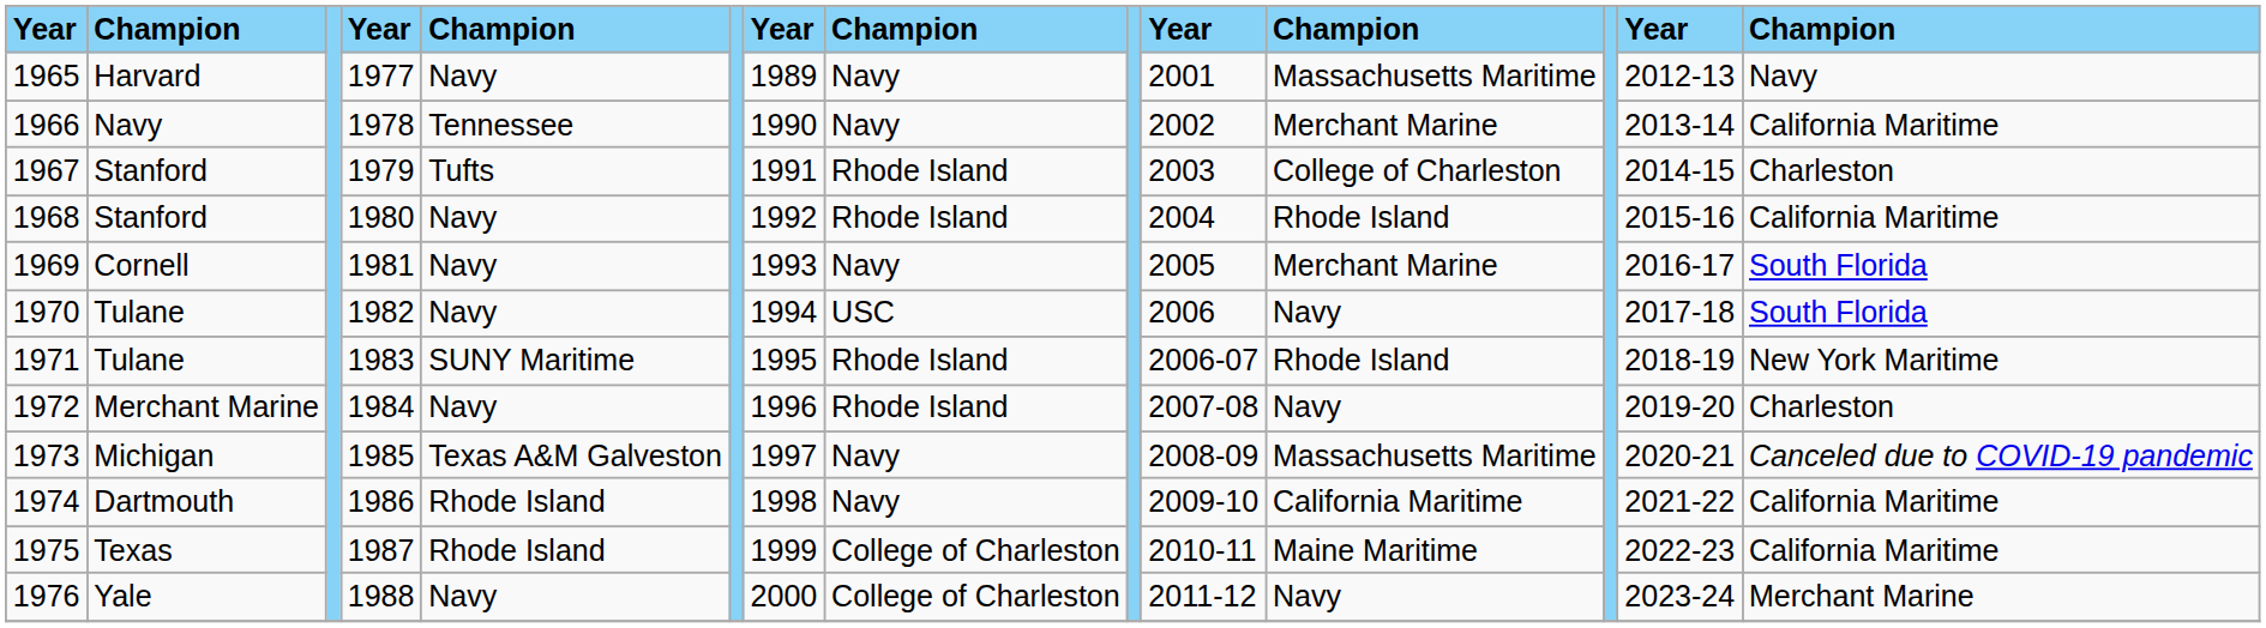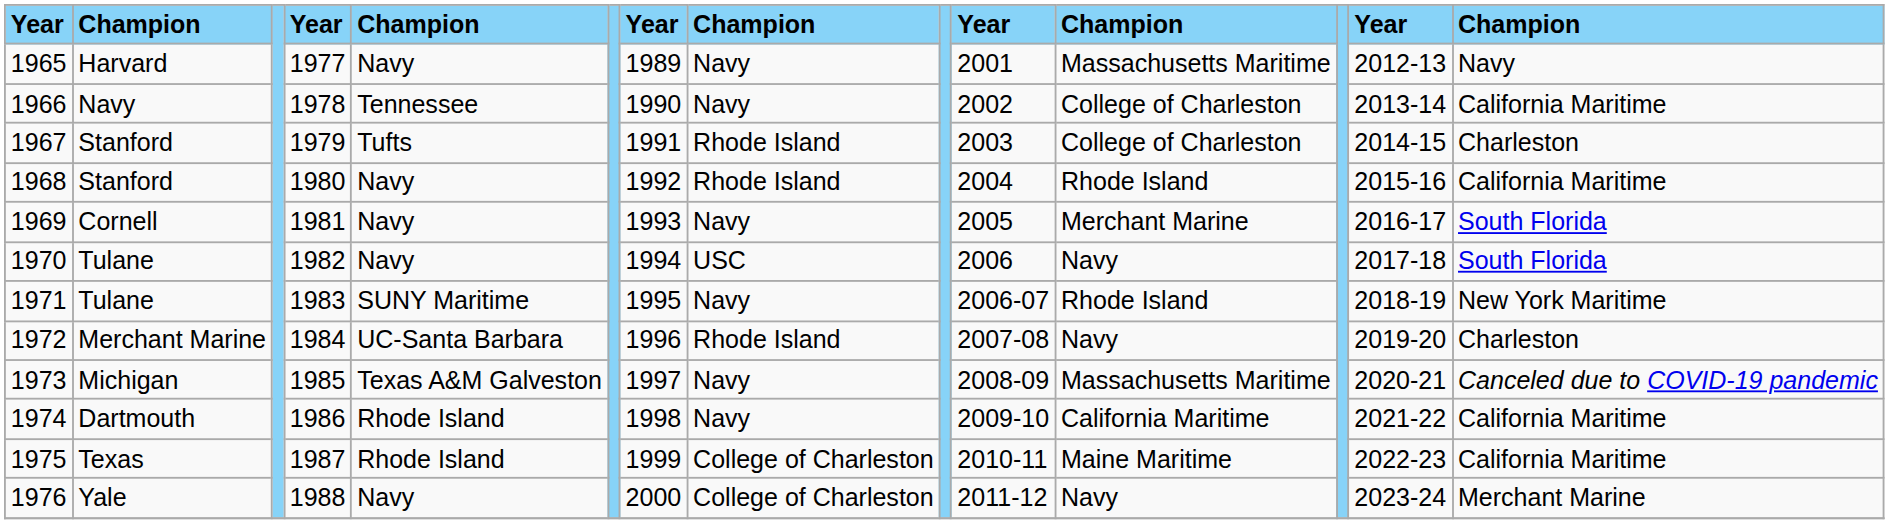 <table class="wikitable" style="font-size:85%;">
 <tr ! style="background-color: #87D3F8;">
 <td><strong>Year</strong></td>
 <td><strong>Champion</strong></td>
 <td rowspan=13></td>
 <td><strong>Year</strong></td>
 <td><strong>Champion</strong></td>
 <td rowspan=13></td>
 <td><strong>Year</strong></td>
 <td><strong>Champion</strong></td>
 <td rowspan=13></td>
 <td><strong>Year</strong></td>
 <td><strong>Champion</strong></td>
 <td rowspan=13></td>
 <td><strong>Year</strong></td>
 <td><strong>Champion</strong></td>
 </tr>
 <tr --->
 <td>1965</td>
 <td>Harvard</td>
 <td>1977</td>
 <td>Navy</td>
 <td>1989</td>
 <td>Navy</td>
 <td>2001</td>
 <td>Massachusetts Maritime</td>
 <td>2012-13</td>
 <td>Navy</td>
 </tr>
 <tr --->
 <td>1966</td>
 <td>Navy</td>
 <td>1978</td>
 <td>Tennessee</td>
 <td>1990</td>
 <td>Navy</td>
 <td>2002</td>
-<td>Merchant Marine</td>
+<td>College of Charleston</td>
 <td>2013-14</td>
 <td>California Maritime</td>
 </tr>
 <tr --->
 <td>1967</td>
 <td>Stanford</td>
 <td>1979</td>
 <td>Tufts</td>
 <td>1991</td>
 <td>Rhode Island</td>
 <td>2003</td>
 <td>College of Charleston</td>
 <td>2014-15</td>
 <td>Charleston</td>
 </tr>
 <tr --->
 <td>1968</td>
 <td>Stanford</td>
 <td>1980</td>
 <td>Navy</td>
 <td>1992</td>
 <td>Rhode Island</td>
 <td>2004</td>
 <td>Rhode Island</td>
 <td>2015-16</td>
 <td>California Maritime</td>
 </tr>
 <tr --->
 <td>1969</td>
 <td>Cornell</td>
 <td>1981</td>
 <td>Navy</td>
 <td>1993</td>
 <td>Navy</td>
 <td>2005</td>
 <td>Merchant Marine</td>
 <td>2016-17</td>
 <td><a href='#'>South Florida</a></td>
 </tr>
 <tr --->
 <td>1970</td>
 <td>Tulane</td>
 <td>1982</td>
 <td>Navy</td>
 <td>1994</td>
 <td>USC</td>
 <td>2006</td>
 <td>Navy</td>
 <td>2017-18</td>
 <td><a href='#'>South Florida</a></td>
 </tr>
 <tr --->
 <td>1971</td>
 <td>Tulane</td>
 <td>1983</td>
 <td>SUNY Maritime</td>
 <td>1995</td>
-<td>Rhode Island</td>
+<td>Navy</td>
 <td>2006-07</td>
 <td>Rhode Island</td>
 <td>2018-19</td>
 <td>New York Maritime</td>
 </tr>
 <tr --->
 <td>1972</td>
 <td>Merchant Marine</td>
 <td>1984</td>
-<td>Navy</td>
+<td>UC-Santa Barbara</td>
 <td>1996</td>
 <td>Rhode Island</td>
 <td>2007-08</td>
 <td>Navy</td>
 <td>2019-20</td>
 <td>Charleston</td>
 </tr>
 <tr --->
 <td>1973</td>
 <td>Michigan</td>
 <td>1985</td>
 <td>Texas A&M Galveston</td>
 <td>1997</td>
 <td>Navy</td>
 <td>2008-09</td>
 <td>Massachusetts Maritime</td>
 <td>2020-21</td>
 <td><em>Canceled due to <a href='#'>COVID-19 pandemic</a></em></td>
 </tr>
 <tr --->
 <td>1974</td>
 <td>Dartmouth</td>
 <td>1986</td>
 <td>Rhode Island</td>
 <td>1998</td>
 <td>Navy</td>
 <td>2009-10</td>
 <td>California Maritime</td>
 <td>2021-22</td>
 <td>California Maritime</td>
 </tr>
 <tr --->
 <td>1975</td>
 <td>Texas</td>
 <td>1987</td>
 <td>Rhode Island</td>
 <td>1999</td>
 <td>College of Charleston</td>
 <td>2010-11</td>
 <td>Maine Maritime</td>
 <td>2022-23</td>
 <td>California Maritime</td>
 </tr>
 <tr --->
 <td>1976</td>
 <td>Yale</td>
 <td>1988</td>
 <td>Navy</td>
 <td>2000</td>
 <td>College of Charleston</td>
 <td>2011-12</td>
 <td>Navy</td>
 <td>2023-24</td>
 <td>Merchant Marine</td>
 </tr>
 <tr --->
 </tr>
 </table>
